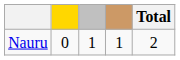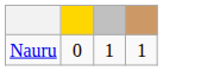 <table class="wikitable">
 <tr>
 <th></th>
 <th style="background-color:gold">        </th>
 <th style="background-color:silver">      </th>
 <th style="background-color:#CC9966">      </th>
-<th>Total</th>
 </tr>
 <tr align="center">
 <td> <a href='#'>Nauru</a></td>
 <td>0</td>
 <td>1</td>
 <td>1</td>
-<td>2</td>
 </tr>
 </table>
